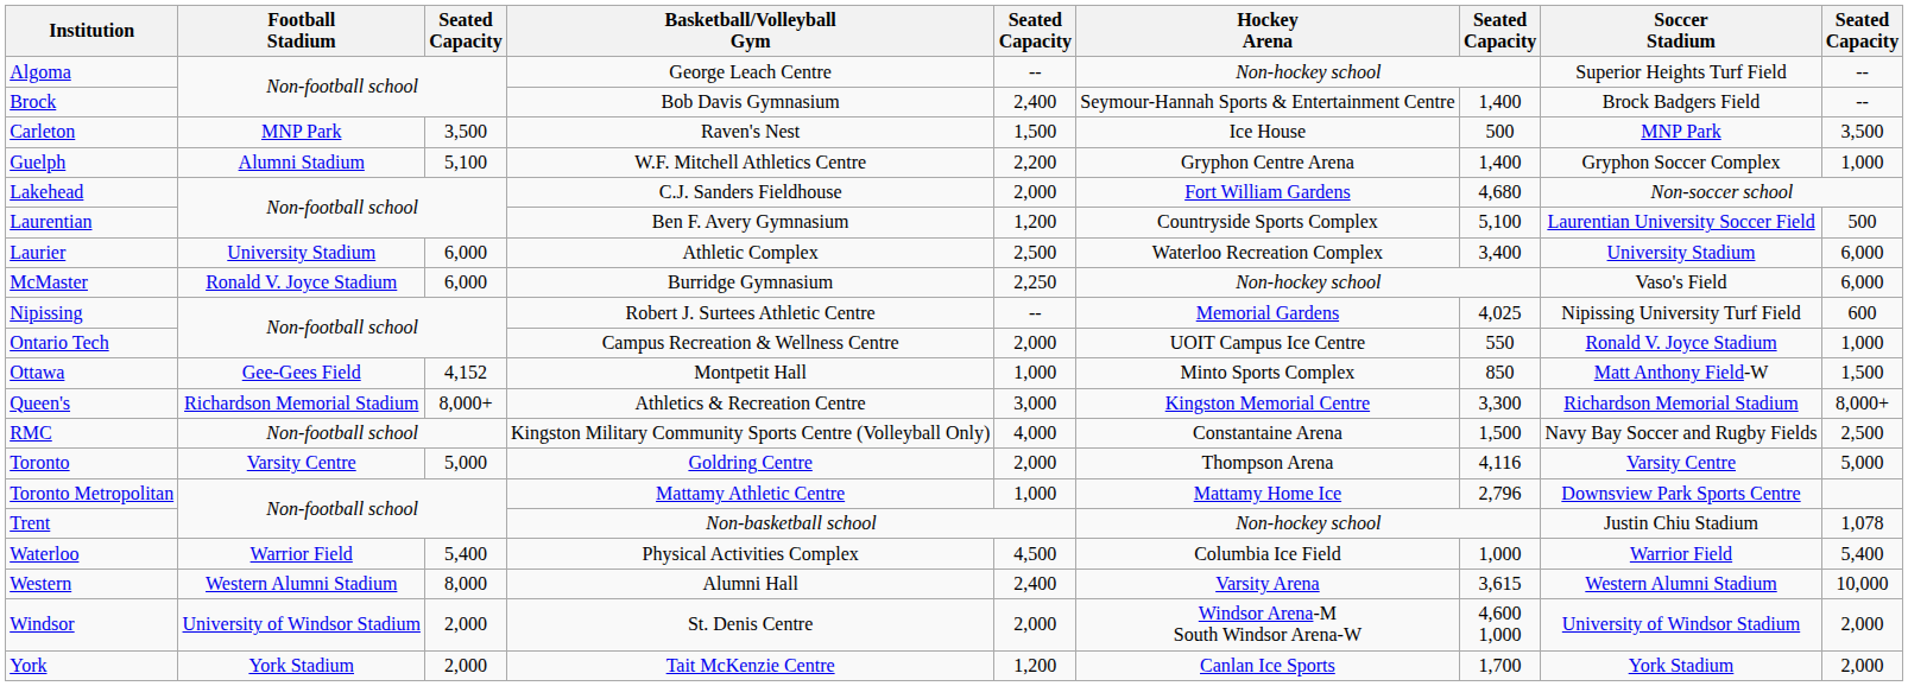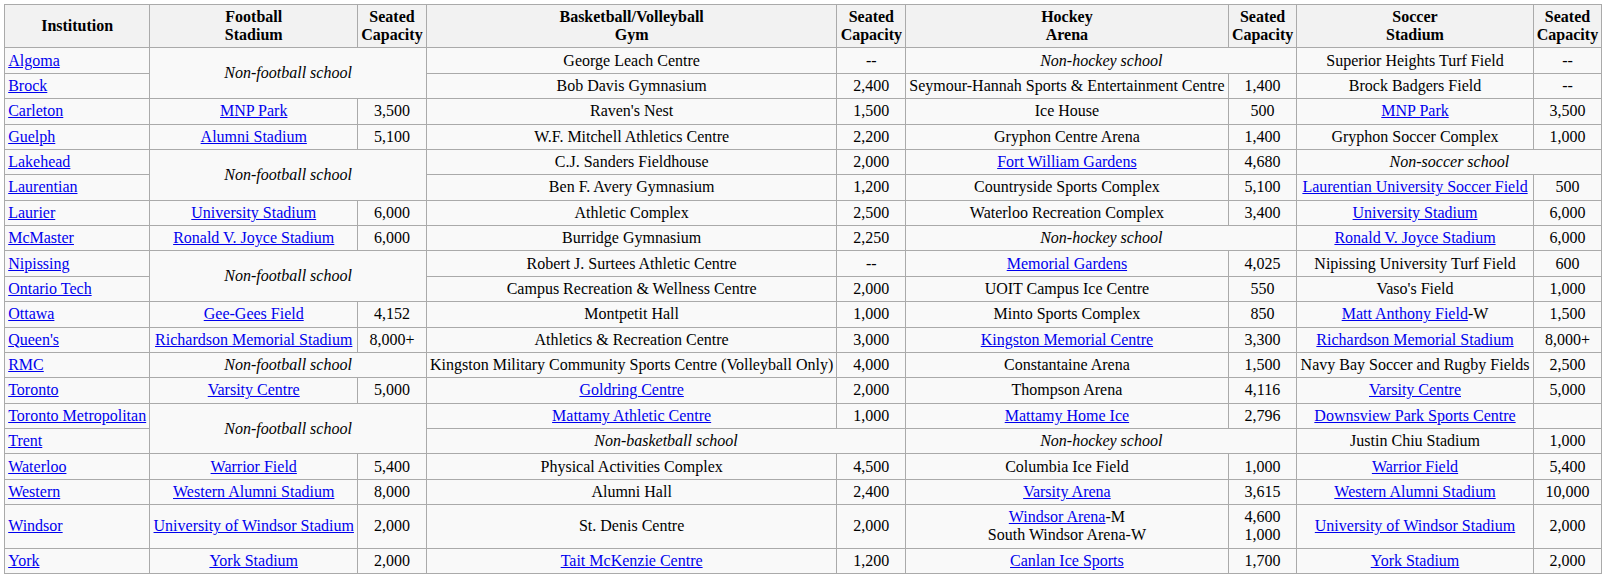 <table class="wikitable sortable">
 <tr>
 <th>Institution</th>
 <th>Football<br>Stadium</th>
 <th>Seated<br>Capacity</th>
 <th>Basketball/Volleyball<br>Gym</th>
 <th>Seated<br>Capacity</th>
 <th>Hockey<br>Arena</th>
 <th>Seated<br>Capacity</th>
 <th>Soccer<br>Stadium</th>
 <th>Seated<br>Capacity</th>
 </tr>
 <tr align="center">
 <td align="left"><a href='#'>Algoma</a></td>
 <td rowspan=2 colspan=2 align=center><em>Non-football school</em></td>
 <td>George Leach Centre</td>
 <td>--</td>
 <td colspan=2 align=center><em>Non-hockey school</em></td>
 <td>Superior Heights Turf Field</td>
 <td>--</td>
 </tr>
 <tr align="center">
 <td align="left"><a href='#'>Brock</a></td>
 <td>Bob Davis Gymnasium</td>
 <td>2,400</td>
 <td>Seymour-Hannah Sports & Entertainment Centre</td>
 <td>1,400</td>
 <td>Brock Badgers Field</td>
 <td>--</td>
 </tr>
 <tr align="center">
 <td align="left"><a href='#'>Carleton</a></td>
 <td><a href='#'>MNP Park</a></td>
 <td>3,500</td>
 <td>Raven's Nest</td>
 <td>1,500</td>
 <td>Ice House</td>
 <td>500</td>
 <td><a href='#'>MNP Park</a></td>
 <td>3,500</td>
 </tr>
 <tr align="center">
 <td align="left"><a href='#'>Guelph</a></td>
 <td><a href='#'>Alumni Stadium</a></td>
 <td>5,100</td>
 <td>W.F. Mitchell Athletics Centre</td>
 <td>2,200</td>
 <td>Gryphon Centre Arena</td>
 <td>1,400</td>
 <td>Gryphon Soccer Complex</td>
 <td>1,000</td>
 </tr>
 <tr align="center">
 <td align="left"><a href='#'>Lakehead</a></td>
 <td rowspan=2 colspan=2 align=center><em>Non-football school</em></td>
 <td>C.J. Sanders Fieldhouse</td>
 <td>2,000</td>
 <td><a href='#'>Fort William Gardens</a></td>
 <td>4,680</td>
 <td colspan=2 align=center><em>Non-soccer school</em></td>
 </tr>
 <tr align="center">
 <td align="left"><a href='#'>Laurentian</a></td>
 <td>Ben F. Avery Gymnasium</td>
 <td>1,200</td>
 <td>Countryside Sports Complex</td>
 <td>5,100</td>
 <td><a href='#'>Laurentian University Soccer Field</a></td>
 <td>500</td>
 </tr>
 <tr align="center">
 <td align="left"><a href='#'>Laurier</a></td>
 <td><a href='#'>University Stadium</a></td>
 <td>6,000</td>
 <td>Athletic Complex</td>
 <td>2,500</td>
 <td>Waterloo Recreation Complex</td>
 <td>3,400</td>
 <td><a href='#'>University Stadium</a></td>
 <td>6,000</td>
 </tr>
 <tr align="center">
 <td align="left"><a href='#'>McMaster</a></td>
 <td><a href='#'>Ronald V. Joyce Stadium</a></td>
 <td>6,000</td>
 <td>Burridge Gymnasium</td>
 <td>2,250</td>
 <td colspan=2 align=center><em>Non-hockey school</em></td>
-<td>Vaso's Field</td>
+<td><a href='#'>Ronald V. Joyce Stadium</a></td>
 <td>6,000</td>
 </tr>
 <tr align="center">
 <td align="left"><a href='#'>Nipissing</a></td>
 <td rowspan=2 colspan=2 align=center><em>Non-football school</em></td>
 <td>Robert J. Surtees Athletic Centre</td>
 <td>--</td>
 <td><a href='#'>Memorial Gardens</a></td>
 <td>4,025</td>
 <td>Nipissing University Turf Field</td>
 <td>600</td>
 </tr>
 <tr align="center">
 <td align="left"><a href='#'>Ontario Tech</a></td>
 <td>Campus Recreation & Wellness Centre</td>
 <td>2,000</td>
 <td>UOIT Campus Ice Centre</td>
 <td>550</td>
-<td><a href='#'>Ronald V. Joyce Stadium</a></td>
+<td>Vaso's Field</td>
 <td>1,000</td>
 </tr>
 <tr align="center">
 <td align="left"><a href='#'>Ottawa</a></td>
 <td><a href='#'>Gee-Gees Field</a></td>
 <td>4,152</td>
 <td>Montpetit Hall</td>
 <td>1,000</td>
 <td>Minto Sports Complex</td>
 <td>850</td>
 <td><a href='#'>Matt Anthony Field</a>-W</td>
 <td>1,500</td>
 </tr>
 <tr align="center">
 <td align="left"><a href='#'>Queen's</a></td>
 <td><a href='#'>Richardson Memorial Stadium</a></td>
 <td>8,000+</td>
 <td>Athletics & Recreation Centre</td>
 <td>3,000</td>
 <td><a href='#'>Kingston Memorial Centre</a></td>
 <td>3,300</td>
 <td><a href='#'>Richardson Memorial Stadium</a></td>
 <td>8,000+</td>
 </tr>
 <tr align="center">
 <td align="left"><a href='#'>RMC</a></td>
 <td colspan=2 align=center><em>Non-football school</em></td>
 <td>Kingston Military Community Sports Centre (Volleyball Only)</td>
 <td>4,000</td>
 <td>Constantaine Arena</td>
 <td>1,500</td>
 <td>Navy Bay Soccer and Rugby Fields</td>
 <td>2,500</td>
 </tr>
 <tr align="center">
 <td align="left"><a href='#'>Toronto</a></td>
 <td><a href='#'>Varsity Centre</a></td>
 <td>5,000</td>
 <td><a href='#'>Goldring Centre</a></td>
 <td>2,000</td>
 <td>Thompson Arena</td>
 <td>4,116</td>
 <td><a href='#'>Varsity Centre</a></td>
 <td>5,000</td>
 </tr>
 <tr align="center">
 <td align="left"><a href='#'>Toronto Metropolitan</a></td>
 <td rowspan=2 colspan=2 align=center><em>Non-football school</em></td>
 <td><a href='#'>Mattamy Athletic Centre</a></td>
 <td>1,000</td>
 <td><a href='#'>Mattamy Home Ice</a></td>
 <td>2,796</td>
 <td><a href='#'>Downsview Park Sports Centre</a></td>
 <td></td>
 </tr>
 <tr align="center">
 <td align="left"><a href='#'>Trent</a></td>
 <td colspan=2 align=center><em>Non-basketball school</em></td>
 <td colspan=2 align=center><em>Non-hockey school</em></td>
 <td>Justin Chiu Stadium</td>
-<td>1,078</td>
+<td>1,000</td>
 </tr>
 <tr align="center">
 <td align="left"><a href='#'>Waterloo</a></td>
 <td><a href='#'>Warrior Field</a></td>
 <td>5,400</td>
 <td>Physical Activities Complex</td>
 <td>4,500</td>
 <td>Columbia Ice Field</td>
 <td>1,000</td>
 <td><a href='#'>Warrior Field</a></td>
 <td>5,400</td>
 </tr>
 <tr align="center">
 <td align="left"><a href='#'>Western</a></td>
 <td><a href='#'>Western Alumni Stadium</a></td>
 <td>8,000</td>
 <td Alumni Hall (Western Ontario)>Alumni Hall</td>
 <td>2,400</td>
 <td><a href='#'>Varsity Arena</a></td>
 <td>3,615</td>
 <td><a href='#'>Western Alumni Stadium</a></td>
 <td>10,000</td>
 </tr>
 <tr align="center">
 <td align="left"><a href='#'>Windsor</a></td>
 <td><a href='#'>University of Windsor Stadium</a></td>
 <td>2,000</td>
 <td>St. Denis Centre</td>
 <td>2,000</td>
 <td><a href='#'>Windsor Arena</a>-M<br>South Windsor Arena-W</td>
 <td>4,600<br>1,000</td>
 <td><a href='#'>University of Windsor Stadium</a></td>
 <td>2,000</td>
 </tr>
 <tr align="center">
 <td align="left"><a href='#'>York</a></td>
 <td><a href='#'>York Stadium</a></td>
 <td>2,000</td>
 <td><a href='#'>Tait McKenzie Centre</a></td>
 <td>1,200</td>
 <td><a href='#'>Canlan Ice Sports</a></td>
 <td>1,700</td>
 <td><a href='#'>York Stadium</a></td>
 <td>2,000</td>
 </tr>
 </table>
